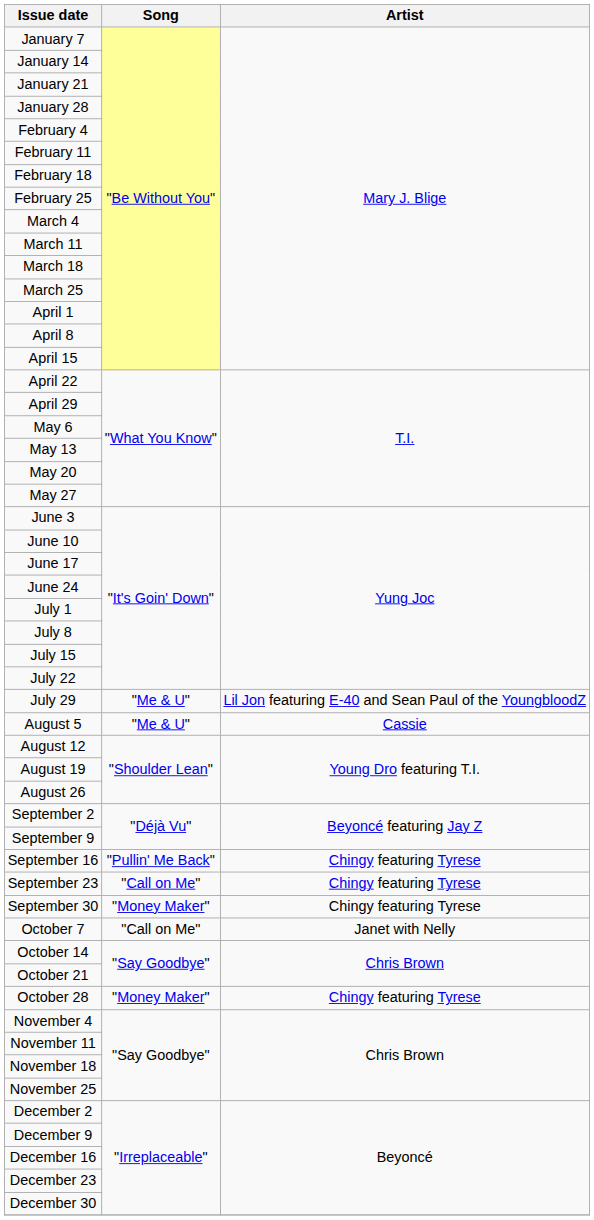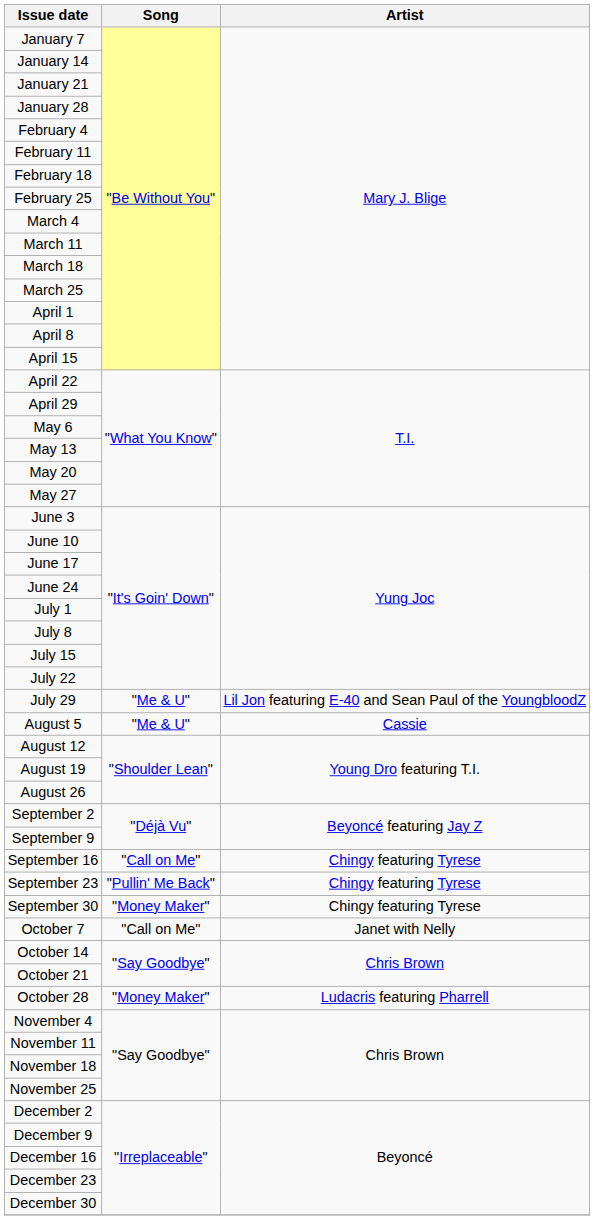 <table class="wikitable" style="text-align: center;">
 <tr>
 <th>Issue date</th>
 <th>Song</th>
 <th>Artist</th>
 </tr>
 <tr>
 <td>January 7</td>
 <td bgcolor=#FFFF99 rowspan="15">"<a href='#'>Be Without You</a>" </td>
 <td rowspan="15"><a href='#'>Mary J. Blige</a></td>
 </tr>
 <tr>
 <td>January 14</td>
 </tr>
 <tr>
 <td>January 21</td>
 </tr>
 <tr>
 <td>January 28</td>
 </tr>
 <tr>
 <td>February 4</td>
 </tr>
 <tr>
 <td>February 11</td>
 </tr>
 <tr>
 <td>February 18</td>
 </tr>
 <tr>
 <td>February 25</td>
 </tr>
 <tr>
 <td>March 4</td>
 </tr>
 <tr>
 <td>March 11</td>
 </tr>
 <tr>
 <td>March 18</td>
 </tr>
 <tr>
 <td>March 25</td>
 </tr>
 <tr>
 <td>April 1</td>
 </tr>
 <tr>
 <td>April 8</td>
 </tr>
 <tr>
 <td>April 15</td>
 </tr>
 <tr>
 <td>April 22</td>
 <td rowspan="6">"<a href='#'>What You Know</a>"</td>
 <td rowspan="6"><a href='#'>T.I.</a></td>
 </tr>
 <tr>
 <td>April 29</td>
 </tr>
 <tr>
 <td>May 6</td>
 </tr>
 <tr>
 <td>May 13</td>
 </tr>
 <tr>
 <td>May 20</td>
 </tr>
 <tr>
 <td>May 27</td>
 </tr>
 <tr>
 <td>June 3</td>
 <td rowspan=8>"<a href='#'>It's Goin' Down</a>"</td>
 <td rowspan=8><a href='#'>Yung Joc</a></td>
 </tr>
 <tr>
 <td>June 10</td>
 </tr>
 <tr>
 <td>June 17</td>
 </tr>
 <tr>
 <td>June 24</td>
 </tr>
 <tr>
 <td>July 1</td>
 </tr>
 <tr>
 <td>July 8</td>
 </tr>
 <tr>
 <td>July 15</td>
 </tr>
 <tr>
 <td>July 22</td>
 </tr>
 <tr>
 <td>July 29</td>
 <td>"<a href='#'>Me & U</a>"</td>
 <td><a href='#'>Lil Jon</a> featuring <a href='#'>E-40</a> and Sean Paul of the <a href='#'>YoungbloodZ</a></td>
 </tr>
 <tr>
 <td>August 5</td>
 <td>"<a href='#'>Me & U</a>"</td>
 <td><a href='#'>Cassie</a></td>
 </tr>
 <tr>
 <td>August 12</td>
 <td rowspan="3">"<a href='#'>Shoulder Lean</a>"</td>
 <td rowspan="3"><a href='#'>Young Dro</a> featuring T.I.</td>
 </tr>
 <tr>
 <td>August 19</td>
 </tr>
 <tr>
 <td>August 26</td>
 </tr>
 <tr>
 <td>September 2</td>
 <td rowspan="2">"<a href='#'>Déjà Vu</a>"</td>
 <td rowspan="2"><a href='#'>Beyoncé</a> featuring <a href='#'>Jay Z</a></td>
 </tr>
 <tr>
 <td>September 9</td>
 </tr>
 <tr>
 <td>September 16</td>
-<td>"<a href='#'>Pullin' Me Back</a>"</td>
+<td>"<a href='#'>Call on Me</a>"</td>
 <td><a href='#'>Chingy</a> featuring <a href='#'>Tyrese</a></td>
 </tr>
 <tr>
 <td>September 23</td>
-<td>"<a href='#'>Call on Me</a>"</td>
+<td>"<a href='#'>Pullin' Me Back</a>"</td>
 <td><a href='#'>Chingy</a> featuring <a href='#'>Tyrese</a></td>
 </tr>
 <tr>
 <td>September 30</td>
 <td>"<a href='#'>Money Maker</a>"</td>
 <td>Chingy featuring Tyrese</td>
 </tr>
 <tr>
 <td>October 7</td>
 <td>"Call on Me"</td>
 <td>Janet with Nelly</td>
 </tr>
 <tr>
 <td>October 14</td>
 <td rowspan=2>"<a href='#'>Say Goodbye</a>"</td>
 <td rowspan=2><a href='#'>Chris Brown</a></td>
 </tr>
 <tr>
 <td>October 21</td>
 </tr>
 <tr>
 <td>October 28</td>
 <td>"<a href='#'>Money Maker</a>"</td>
-<td><a href='#'>Chingy</a> featuring <a href='#'>Tyrese</a></td>
+<td><a href='#'>Ludacris</a> featuring <a href='#'>Pharrell</a></td>
 </tr>
 <tr>
 <td>November 4</td>
 <td rowspan=4>"Say Goodbye"</td>
 <td rowspan=4>Chris Brown</td>
 </tr>
 <tr>
 <td>November 11</td>
 </tr>
 <tr>
 <td>November 18</td>
 </tr>
 <tr>
 <td>November 25</td>
 </tr>
 <tr>
 <td>December 2</td>
 <td rowspan=5>"<a href='#'>Irreplaceable</a>"</td>
 <td rowspan=5>Beyoncé</td>
 </tr>
 <tr>
 <td>December 9</td>
 </tr>
 <tr>
 <td>December 16</td>
 </tr>
 <tr>
 <td>December 23</td>
 </tr>
 <tr>
 <td>December 30</td>
 </tr>
 <tr>
 </tr>
 </table>
